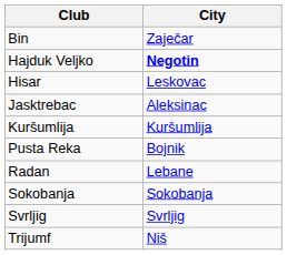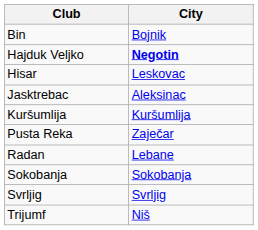 <table class="wikitable sortable">
 <tr>
 <th width=150>Club</th>
 <th width=150>City</th>
 </tr>
 <tr>
 <td>Bin</td>
-<td><a href='#'>Zaječar</a></td>
+<td><a href='#'>Bojnik</a></td>
 </tr>
 <tr>
 <td>Hajduk Veljko</td>
 <td><strong><a href='#'>Negotin</a></strong></td>
 </tr>
 <tr>
 <td>Hisar</td>
 <td><a href='#'>Leskovac</a></td>
 </tr>
 <tr>
 <td>Jasktrebac</td>
 <td><a href='#'>Aleksinac</a></td>
 </tr>
 <tr>
 <td>Kuršumlija</td>
 <td><a href='#'>Kuršumlija</a></td>
 </tr>
 <tr>
 <td>Pusta Reka</td>
-<td><a href='#'>Bojnik</a></td>
+<td><a href='#'>Zaječar</a></td>
 </tr>
 <tr>
 <td>Radan</td>
 <td><a href='#'>Lebane</a></td>
 </tr>
 <tr>
 <td>Sokobanja</td>
 <td><a href='#'>Sokobanja</a></td>
 </tr>
 <tr>
 <td>Svrljig</td>
 <td><a href='#'>Svrljig</a></td>
 </tr>
 <tr>
 <td>Trijumf</td>
 <td><a href='#'>Niš</a></td>
 </tr>
 </table>
